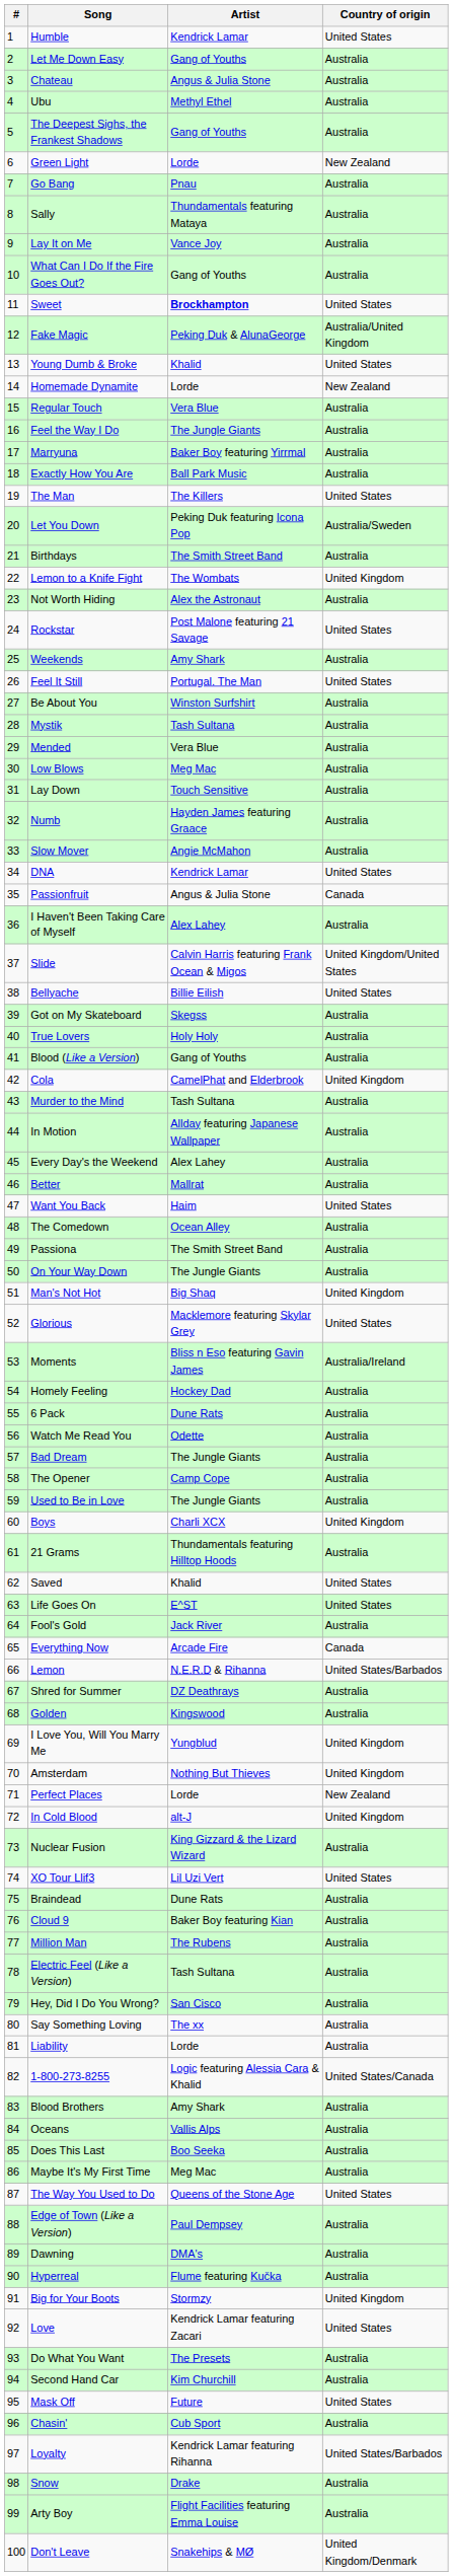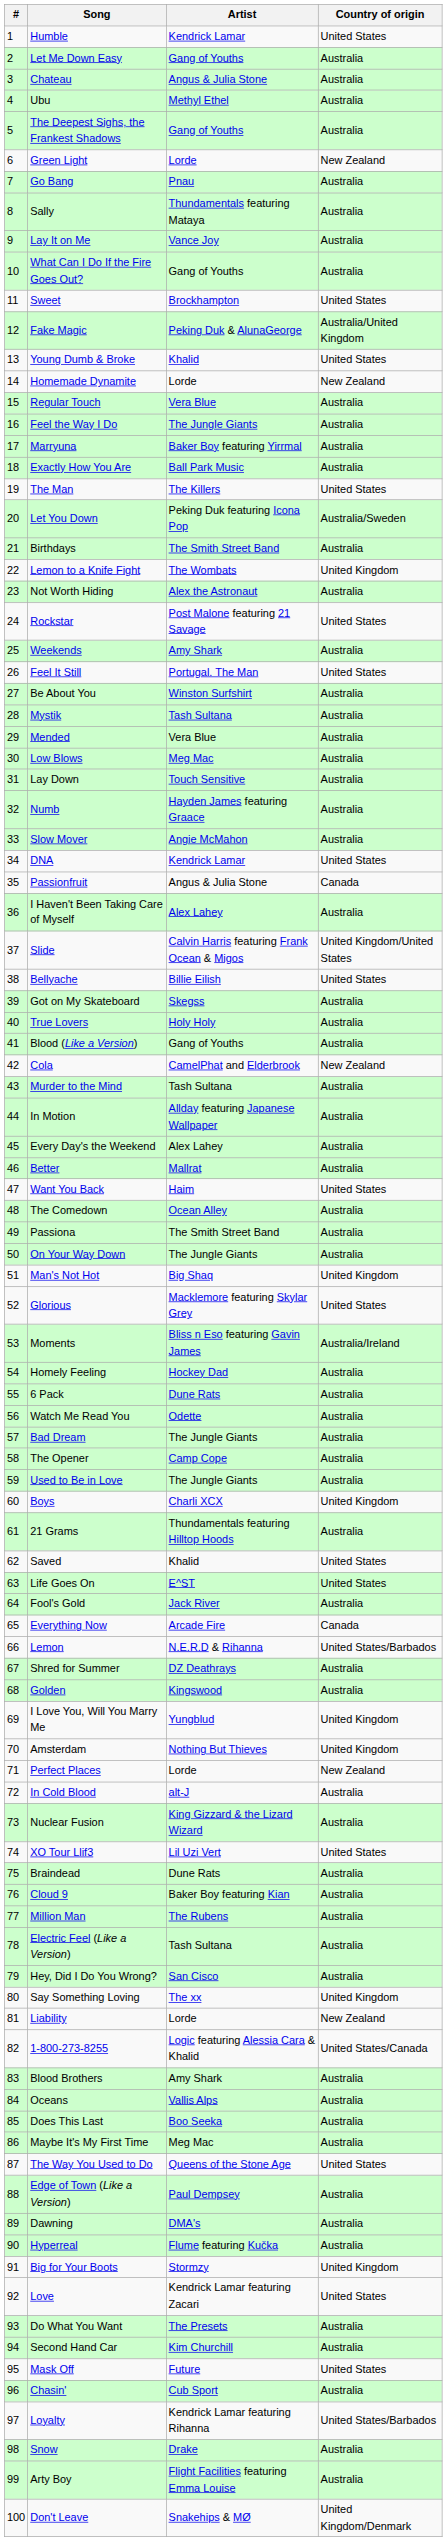 <table class="wikitable sortable" style="font-size:0.95em;line-height:1.5em;">
 <tr>
 <th>#</th>
 <th>Song</th>
 <th>Artist</th>
 <th>Country of origin</th>
 </tr>
 <tr>
 <td>1</td>
 <td><a href='#'>Humble</a></td>
 <td><a href='#'>Kendrick Lamar</a></td>
 <td>United States</td>
 </tr>
 <tr style="background-color: #ccffcc">
 <td>2</td>
 <td><a href='#'>Let Me Down Easy</a></td>
 <td><a href='#'>Gang of Youths</a></td>
 <td>Australia</td>
 </tr>
 <tr style="background-color: #ccffcc">
 <td>3</td>
 <td><a href='#'>Chateau</a></td>
 <td><a href='#'>Angus & Julia Stone</a></td>
 <td>Australia</td>
 </tr>
 <tr style="background-color: #ccffcc">
 <td>4</td>
 <td>Ubu</td>
 <td><a href='#'>Methyl Ethel</a></td>
 <td>Australia</td>
 </tr>
 <tr style="background-color: #ccffcc">
 <td>5</td>
 <td><a href='#'>The Deepest Sighs, the Frankest Shadows</a></td>
 <td><a href='#'>Gang of Youths</a></td>
 <td>Australia</td>
 </tr>
 <tr>
 <td>6</td>
 <td><a href='#'>Green Light</a></td>
 <td><a href='#'>Lorde</a></td>
 <td>New Zealand</td>
 </tr>
 <tr style="background-color: #ccffcc">
 <td>7</td>
 <td><a href='#'>Go Bang</a></td>
 <td><a href='#'>Pnau</a></td>
 <td>Australia</td>
 </tr>
 <tr style="background-color: #ccffcc">
 <td>8</td>
 <td>Sally</td>
 <td><a href='#'>Thundamentals</a> featuring Mataya</td>
 <td>Australia</td>
 </tr>
 <tr style="background-color: #ccffcc">
 <td>9</td>
 <td><a href='#'>Lay It on Me</a></td>
 <td><a href='#'>Vance Joy</a></td>
 <td>Australia</td>
 </tr>
 <tr style="background-color: #ccffcc">
 <td>10</td>
 <td><a href='#'>What Can I Do If the Fire Goes Out?</a></td>
 <td>Gang of Youths</td>
 <td>Australia</td>
 </tr>
 <tr>
 <td>11</td>
 <td><a href='#'>Sweet</a></td>
-<td><strong><a href='#'>Brockhampton</a></strong></td>
+<td><a href='#'>Brockhampton</a></td>
 <td>United States</td>
 </tr>
 <tr style="background-color: #ccffcc">
 <td>12</td>
 <td><a href='#'>Fake Magic</a></td>
 <td><a href='#'>Peking Duk</a> & <a href='#'>AlunaGeorge</a></td>
 <td>Australia/United Kingdom</td>
 </tr>
 <tr>
 <td>13</td>
 <td><a href='#'>Young Dumb & Broke</a></td>
 <td><a href='#'>Khalid</a></td>
 <td>United States</td>
 </tr>
 <tr>
 <td>14</td>
 <td><a href='#'>Homemade Dynamite</a></td>
 <td>Lorde</td>
 <td>New Zealand</td>
 </tr>
 <tr style="background-color: #ccffcc">
 <td>15</td>
 <td><a href='#'>Regular Touch</a></td>
 <td><a href='#'>Vera Blue</a></td>
 <td>Australia</td>
 </tr>
 <tr style="background-color: #ccffcc">
 <td>16</td>
 <td><a href='#'>Feel the Way I Do</a></td>
 <td><a href='#'>The Jungle Giants</a></td>
 <td>Australia</td>
 </tr>
 <tr style="background-color: #ccffcc">
 <td>17</td>
 <td><a href='#'>Marryuna</a></td>
 <td><a href='#'>Baker Boy</a> featuring <a href='#'>Yirrmal</a></td>
 <td>Australia</td>
 </tr>
 <tr style="background-color: #ccffcc">
 <td>18</td>
 <td><a href='#'>Exactly How You Are</a></td>
 <td><a href='#'>Ball Park Music</a></td>
 <td>Australia</td>
 </tr>
 <tr>
 <td>19</td>
 <td><a href='#'>The Man</a></td>
 <td><a href='#'>The Killers</a></td>
 <td>United States</td>
 </tr>
 <tr style="background-color: #ccffcc">
 <td>20</td>
 <td><a href='#'>Let You Down</a></td>
 <td>Peking Duk featuring <a href='#'>Icona Pop</a></td>
 <td>Australia/Sweden</td>
 </tr>
 <tr style="background-color: #ccffcc">
 <td>21</td>
 <td>Birthdays</td>
 <td><a href='#'>The Smith Street Band</a></td>
 <td>Australia</td>
 </tr>
 <tr>
 <td>22</td>
 <td><a href='#'>Lemon to a Knife Fight</a></td>
 <td><a href='#'>The Wombats</a></td>
 <td>United Kingdom</td>
 </tr>
 <tr style="background-color: #ccffcc">
 <td>23</td>
 <td>Not Worth Hiding</td>
 <td><a href='#'>Alex the Astronaut</a></td>
 <td>Australia</td>
 </tr>
 <tr>
 <td>24</td>
 <td><a href='#'>Rockstar</a></td>
 <td><a href='#'>Post Malone</a> featuring <a href='#'>21 Savage</a></td>
 <td>United States</td>
 </tr>
 <tr style="background-color: #ccffcc">
 <td>25</td>
 <td><a href='#'>Weekends</a></td>
 <td><a href='#'>Amy Shark</a></td>
 <td>Australia</td>
 </tr>
 <tr>
 <td>26</td>
 <td><a href='#'>Feel It Still</a></td>
 <td><a href='#'>Portugal. The Man</a></td>
 <td>United States</td>
 </tr>
 <tr style="background-color: #ccffcc">
 <td>27</td>
 <td>Be About You</td>
 <td><a href='#'>Winston Surfshirt</a></td>
 <td>Australia</td>
 </tr>
 <tr style="background-color: #ccffcc">
 <td>28</td>
 <td><a href='#'>Mystik</a></td>
 <td><a href='#'>Tash Sultana</a></td>
 <td>Australia</td>
 </tr>
 <tr style="background-color: #ccffcc">
 <td>29</td>
 <td><a href='#'>Mended</a></td>
 <td>Vera Blue</td>
 <td>Australia</td>
 </tr>
 <tr style="background-color: #ccffcc">
 <td>30</td>
 <td><a href='#'>Low Blows</a></td>
 <td><a href='#'>Meg Mac</a></td>
 <td>Australia</td>
 </tr>
 <tr style="background-color: #ccffcc">
 <td>31</td>
 <td>Lay Down</td>
 <td><a href='#'>Touch Sensitive</a></td>
 <td>Australia</td>
 </tr>
 <tr style="background-color: #ccffcc">
 <td>32</td>
 <td><a href='#'>Numb</a></td>
 <td><a href='#'>Hayden James</a> featuring <a href='#'>Graace</a></td>
 <td>Australia</td>
 </tr>
 <tr style="background-color: #ccffcc">
 <td>33</td>
 <td><a href='#'>Slow Mover</a></td>
 <td><a href='#'>Angie McMahon</a></td>
 <td>Australia</td>
 </tr>
 <tr>
 <td>34</td>
 <td><a href='#'>DNA</a></td>
 <td><a href='#'>Kendrick Lamar</a></td>
 <td>United States</td>
 </tr>
 <tr>
 <td>35</td>
 <td><a href='#'>Passionfruit</a></td>
 <td>Angus & Julia Stone</td>
 <td>Canada</td>
 </tr>
 <tr style="background-color: #ccffcc">
 <td>36</td>
 <td>I Haven't Been Taking Care of Myself</td>
 <td><a href='#'>Alex Lahey</a></td>
 <td>Australia</td>
 </tr>
 <tr>
 <td>37</td>
 <td><a href='#'>Slide</a></td>
 <td><a href='#'>Calvin Harris</a> featuring <a href='#'>Frank Ocean</a> & <a href='#'>Migos</a></td>
 <td>United Kingdom/United States</td>
 </tr>
 <tr>
 <td>38</td>
 <td><a href='#'>Bellyache</a></td>
 <td><a href='#'>Billie Eilish</a></td>
 <td>United States</td>
 </tr>
 <tr style="background-color: #ccffcc">
 <td>39</td>
 <td>Got on My Skateboard</td>
 <td><a href='#'>Skegss</a></td>
 <td>Australia</td>
 </tr>
 <tr style="background-color: #ccffcc">
 <td>40</td>
 <td><a href='#'>True Lovers</a></td>
 <td><a href='#'>Holy Holy</a></td>
 <td>Australia</td>
 </tr>
 <tr style="background-color: #ccffcc">
 <td>41</td>
 <td>Blood (<em><a href='#'>Like a Version</a></em>)</td>
 <td>Gang of Youths</td>
 <td>Australia</td>
 </tr>
 <tr>
 <td>42</td>
 <td><a href='#'>Cola</a></td>
 <td><a href='#'>CamelPhat</a> and <a href='#'>Elderbrook</a></td>
-<td>United Kingdom</td>
+<td>New Zealand</td>
 </tr>
 <tr style="background-color: #ccffcc">
 <td>43</td>
 <td><a href='#'>Murder to the Mind</a></td>
 <td>Tash Sultana</td>
 <td>Australia</td>
 </tr>
 <tr style="background-color: #ccffcc">
 <td>44</td>
 <td>In Motion</td>
 <td><a href='#'>Allday</a> featuring <a href='#'>Japanese Wallpaper</a></td>
 <td>Australia</td>
 </tr>
 <tr style="background-color: #ccffcc">
 <td>45</td>
 <td>Every Day's the Weekend</td>
 <td>Alex Lahey</td>
 <td>Australia</td>
 </tr>
 <tr style="background-color: #ccffcc">
 <td>46</td>
 <td><a href='#'>Better</a></td>
 <td><a href='#'>Mallrat</a></td>
 <td>Australia</td>
 </tr>
 <tr>
 <td>47</td>
 <td><a href='#'>Want You Back</a></td>
 <td><a href='#'>Haim</a></td>
 <td>United States</td>
 </tr>
 <tr style="background-color: #ccffcc">
 <td>48</td>
 <td>The Comedown</td>
 <td><a href='#'>Ocean Alley</a></td>
 <td>Australia</td>
 </tr>
 <tr style="background-color: #ccffcc">
 <td>49</td>
 <td>Passiona</td>
 <td>The Smith Street Band</td>
 <td>Australia</td>
 </tr>
 <tr style="background-color: #ccffcc">
 <td>50</td>
 <td><a href='#'>On Your Way Down</a></td>
 <td>The Jungle Giants</td>
 <td>Australia</td>
 </tr>
 <tr>
 <td>51</td>
 <td><a href='#'>Man's Not Hot</a></td>
 <td><a href='#'>Big Shaq</a></td>
 <td>United Kingdom</td>
 </tr>
 <tr>
 <td>52</td>
 <td><a href='#'>Glorious</a></td>
 <td><a href='#'>Macklemore</a> featuring <a href='#'>Skylar Grey</a></td>
 <td>United States</td>
 </tr>
 <tr style="background-color: #ccffcc">
 <td>53</td>
 <td>Moments</td>
 <td><a href='#'>Bliss n Eso</a> featuring <a href='#'>Gavin James</a></td>
 <td>Australia/Ireland</td>
 </tr>
 <tr style="background-color: #ccffcc">
 <td>54</td>
 <td>Homely Feeling</td>
 <td><a href='#'>Hockey Dad</a></td>
 <td>Australia</td>
 </tr>
 <tr style="background-color: #ccffcc">
 <td>55</td>
 <td>6 Pack</td>
 <td><a href='#'>Dune Rats</a></td>
 <td>Australia</td>
 </tr>
 <tr style="background-color: #ccffcc">
 <td>56</td>
 <td>Watch Me Read You</td>
 <td><a href='#'>Odette</a></td>
 <td>Australia</td>
 </tr>
 <tr style="background-color: #ccffcc">
 <td>57</td>
 <td><a href='#'>Bad Dream</a></td>
 <td>The Jungle Giants</td>
 <td>Australia</td>
 </tr>
 <tr style="background-color: #ccffcc">
 <td>58</td>
 <td>The Opener</td>
 <td><a href='#'>Camp Cope</a></td>
 <td>Australia</td>
 </tr>
 <tr style="background-color: #ccffcc">
 <td>59</td>
 <td><a href='#'>Used to Be in Love</a></td>
 <td>The Jungle Giants</td>
 <td>Australia</td>
 </tr>
 <tr>
 <td>60</td>
 <td><a href='#'>Boys</a></td>
 <td><a href='#'>Charli XCX</a></td>
 <td>United Kingdom</td>
 </tr>
 <tr style="background-color: #ccffcc">
 <td>61</td>
 <td>21 Grams</td>
 <td>Thundamentals featuring <a href='#'>Hilltop Hoods</a></td>
 <td>Australia</td>
 </tr>
 <tr>
 <td>62</td>
 <td>Saved</td>
 <td>Khalid</td>
 <td>United States</td>
 </tr>
 <tr style="background-color: #ccffcc">
 <td>63</td>
 <td>Life Goes On</td>
 <td><a href='#'>E^ST</a></td>
 <td>United States</td>
 </tr>
 <tr style="background-color: #ccffcc">
 <td>64</td>
 <td>Fool's Gold</td>
 <td><a href='#'>Jack River</a></td>
 <td>Australia</td>
 </tr>
 <tr>
 <td>65</td>
 <td><a href='#'>Everything Now</a></td>
 <td><a href='#'>Arcade Fire</a></td>
 <td>Canada</td>
 </tr>
 <tr>
 <td>66</td>
 <td><a href='#'>Lemon</a></td>
 <td><a href='#'>N.E.R.D</a> & <a href='#'>Rihanna</a></td>
 <td>United States/Barbados</td>
 </tr>
 <tr style="background-color: #ccffcc">
 <td>67</td>
 <td>Shred for Summer</td>
 <td><a href='#'>DZ Deathrays</a></td>
 <td>Australia</td>
 </tr>
 <tr style="background-color: #ccffcc">
 <td>68</td>
 <td><a href='#'>Golden</a></td>
 <td><a href='#'>Kingswood</a></td>
 <td>Australia</td>
 </tr>
 <tr>
 <td>69</td>
 <td>I Love You, Will You Marry Me</td>
 <td><a href='#'>Yungblud</a></td>
 <td>United Kingdom</td>
 </tr>
 <tr>
 <td>70</td>
 <td>Amsterdam</td>
 <td><a href='#'>Nothing But Thieves</a></td>
 <td>United Kingdom</td>
 </tr>
 <tr>
 <td>71</td>
 <td><a href='#'>Perfect Places</a></td>
 <td>Lorde</td>
 <td>New Zealand</td>
 </tr>
 <tr>
 <td>72</td>
 <td><a href='#'>In Cold Blood</a></td>
 <td><a href='#'>alt-J</a></td>
-<td>United Kingdom</td>
+<td>Australia</td>
 </tr>
 <tr style="background-color: #ccffcc">
 <td>73</td>
 <td>Nuclear Fusion</td>
 <td><a href='#'>King Gizzard & the Lizard Wizard</a></td>
 <td>Australia</td>
 </tr>
 <tr>
 <td>74</td>
 <td><a href='#'>XO Tour Llif3</a></td>
 <td><a href='#'>Lil Uzi Vert</a></td>
 <td>United States</td>
 </tr>
 <tr style="background-color: #ccffcc">
 <td>75</td>
 <td>Braindead</td>
 <td>Dune Rats</td>
 <td>Australia</td>
 </tr>
 <tr style="background-color: #ccffcc">
 <td>76</td>
 <td><a href='#'>Cloud 9</a></td>
 <td>Baker Boy featuring <a href='#'>Kian</a></td>
 <td>Australia</td>
 </tr>
 <tr style="background-color: #ccffcc">
 <td>77</td>
 <td><a href='#'>Million Man</a></td>
 <td><a href='#'>The Rubens</a></td>
 <td>Australia</td>
 </tr>
 <tr style="background-color: #ccffcc">
 <td>78</td>
 <td><a href='#'>Electric Feel</a> (<em>Like a Version</em>)</td>
 <td>Tash Sultana</td>
 <td>Australia</td>
 </tr>
 <tr style="background-color: #ccffcc">
 <td>79</td>
 <td>Hey, Did I Do You Wrong?</td>
 <td><a href='#'>San Cisco</a></td>
 <td>Australia</td>
 </tr>
 <tr>
 <td>80</td>
 <td>Say Something Loving</td>
 <td><a href='#'>The xx</a></td>
-<td>Australia</td>
+<td>United Kingdom</td>
 </tr>
 <tr>
 <td>81</td>
 <td><a href='#'>Liability</a></td>
 <td>Lorde</td>
-<td>Australia</td>
+<td>New Zealand</td>
 </tr>
 <tr>
 <td>82</td>
 <td><a href='#'>1-800-273-8255</a></td>
 <td><a href='#'>Logic</a> featuring <a href='#'>Alessia Cara</a> & Khalid</td>
 <td>United States/Canada</td>
 </tr>
 <tr style="background-color: #ccffcc">
 <td>83</td>
 <td>Blood Brothers</td>
 <td>Amy Shark</td>
 <td>Australia</td>
 </tr>
 <tr style="background-color: #ccffcc">
 <td>84</td>
 <td>Oceans</td>
 <td><a href='#'>Vallis Alps</a></td>
 <td>Australia</td>
 </tr>
 <tr style="background-color: #ccffcc">
 <td>85</td>
 <td>Does This Last</td>
 <td><a href='#'>Boo Seeka</a></td>
 <td>Australia</td>
 </tr>
 <tr style="background-color: #ccffcc">
 <td>86</td>
 <td>Maybe It's My First Time</td>
 <td>Meg Mac</td>
 <td>Australia</td>
 </tr>
 <tr>
 <td>87</td>
 <td><a href='#'>The Way You Used to Do</a></td>
 <td><a href='#'>Queens of the Stone Age</a></td>
 <td>United States</td>
 </tr>
 <tr style="background-color: #ccffcc">
 <td>88</td>
 <td><a href='#'>Edge of Town</a> (<em>Like a Version</em>)</td>
 <td><a href='#'>Paul Dempsey</a></td>
 <td>Australia</td>
 </tr>
 <tr style="background-color: #ccffcc">
 <td>89</td>
 <td>Dawning</td>
 <td><a href='#'>DMA's</a></td>
 <td>Australia</td>
 </tr>
 <tr style="background-color: #ccffcc">
 <td>90</td>
 <td><a href='#'>Hyperreal</a></td>
 <td><a href='#'>Flume</a> featuring <a href='#'>Kučka</a></td>
 <td>Australia</td>
 </tr>
 <tr>
 <td>91</td>
 <td><a href='#'>Big for Your Boots</a></td>
 <td><a href='#'>Stormzy</a></td>
 <td>United Kingdom</td>
 </tr>
 <tr>
 <td>92</td>
 <td><a href='#'>Love</a></td>
 <td>Kendrick Lamar featuring Zacari</td>
 <td>United States</td>
 </tr>
 <tr style="background-color: #ccffcc">
 <td>93</td>
 <td>Do What You Want</td>
 <td><a href='#'>The Presets</a></td>
 <td>Australia</td>
 </tr>
 <tr style="background-color: #ccffcc">
 <td>94</td>
 <td>Second Hand Car</td>
 <td><a href='#'>Kim Churchill</a></td>
 <td>Australia</td>
 </tr>
 <tr>
 <td>95</td>
 <td><a href='#'>Mask Off</a></td>
 <td><a href='#'>Future</a></td>
 <td>United States</td>
 </tr>
 <tr style="background-color: #ccffcc">
 <td>96</td>
 <td><a href='#'>Chasin'</a></td>
 <td><a href='#'>Cub Sport</a></td>
 <td>Australia</td>
 </tr>
 <tr>
 <td>97</td>
 <td><a href='#'>Loyalty</a></td>
 <td>Kendrick Lamar featuring Rihanna</td>
 <td>United States/Barbados</td>
 </tr>
 <tr style="background-color: #ccffcc">
 <td>98</td>
 <td><a href='#'>Snow</a></td>
 <td><a href='#'>Drake</a></td>
 <td>Australia</td>
 </tr>
 <tr style="background-color: #ccffcc">
 <td>99</td>
 <td>Arty Boy</td>
 <td><a href='#'>Flight Facilities</a> featuring <a href='#'>Emma Louise</a></td>
 <td>Australia</td>
 </tr>
 <tr>
 <td>100</td>
 <td><a href='#'>Don't Leave</a></td>
 <td><a href='#'>Snakehips</a> & <a href='#'>MØ</a></td>
 <td>United Kingdom/Denmark</td>
 </tr>
 </table>
